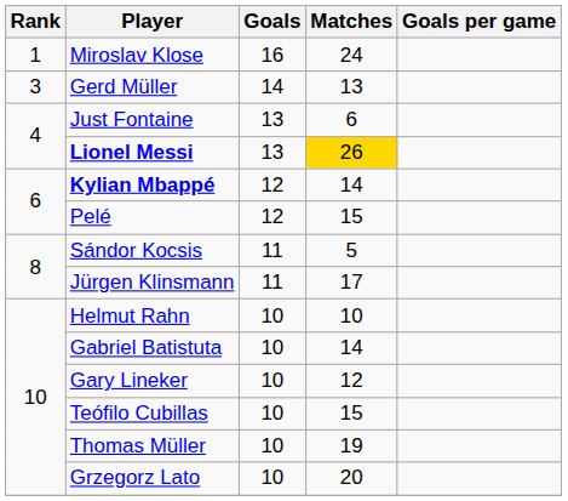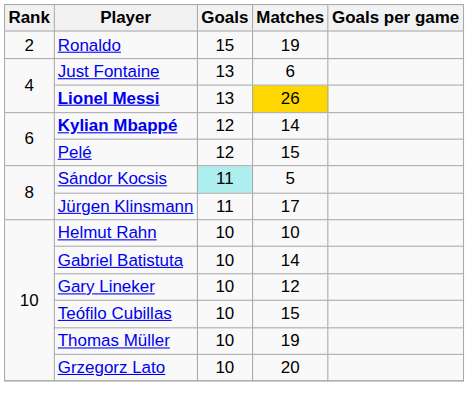 <table class="sortable wikitable" style="text-align:center">
 <tr>
 <th>Rank</th>
 <th>Player</th>
 <th>Goals</th>
 <th>Matches</th>
 <th>Goals per game</th>
 </tr>
 <tr>
-<td>1</td>
-<td align=left> <a href='#'>Miroslav Klose</a></td>
-<td>16</td>
-<td>24</td>
-<td></td>
-</tr>
-<tr>
-<td>3</td>
-<td align=left> <a href='#'>Gerd Müller</a></td>
-<td>14</td>
-<td>13</td>
+<td>2</td>
+<td align=left> <a href='#'>Ronaldo</a></td>
+<td>15</td>
+<td>19</td>
 <td></td>
 </tr>
 <tr>
 <td rowspan=2>4</td>
 <td align=left> <a href='#'>Just Fontaine</a></td>
 <td>13</td>
 <td>6</td>
 <td></td>
 </tr>
 <tr>
 <td align=left> <strong><a href='#'>Lionel Messi</a></strong></td>
 <td>13</td>
 <td style="background: gold;">26</td>
 <td></td>
 </tr>
 <tr>
 <td rowspan=2>6</td>
 <td align=left> <strong><a href='#'>Kylian Mbappé</a></strong></td>
 <td>12</td>
 <td>14</td>
 <td></td>
 </tr>
 <tr>
 <td align=left> <a href='#'>Pelé</a></td>
 <td>12</td>
 <td>15</td>
 <td></td>
 </tr>
 <tr>
 <td rowspan=2>8</td>
 <td align=left> <a href='#'>Sándor Kocsis</a></td>
-<td>11</td>
+<td style="background: paleturquoise;">11</td>
 <td>5</td>
 <td></td>
 </tr>
 <tr>
 <td align=left> <a href='#'>Jürgen Klinsmann</a></td>
 <td>11</td>
 <td>17</td>
 <td></td>
 </tr>
 <tr>
 <td rowspan=6>10</td>
 <td align=left> <a href='#'>Helmut Rahn</a></td>
 <td>10</td>
 <td>10</td>
 <td></td>
 </tr>
 <tr>
 <td align=left> <a href='#'>Gabriel Batistuta</a></td>
 <td>10</td>
 <td>14</td>
 <td></td>
 </tr>
 <tr>
 <td align=left> <a href='#'>Gary Lineker</a></td>
 <td>10</td>
 <td>12</td>
 <td></td>
 </tr>
 <tr>
 <td align=left> <a href='#'>Teófilo Cubillas</a></td>
 <td>10</td>
 <td>15</td>
 <td></td>
 </tr>
 <tr>
 <td align=left> <a href='#'>Thomas Müller</a></td>
 <td>10</td>
 <td>19</td>
 <td></td>
 </tr>
 <tr>
 <td align=left> <a href='#'>Grzegorz Lato</a></td>
 <td>10</td>
 <td>20</td>
 <td></td>
 </tr>
 <tr>
 </tr>
 </table>
